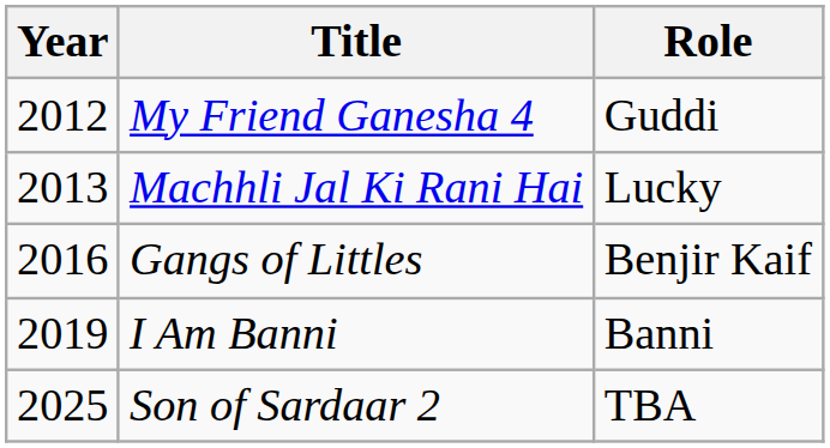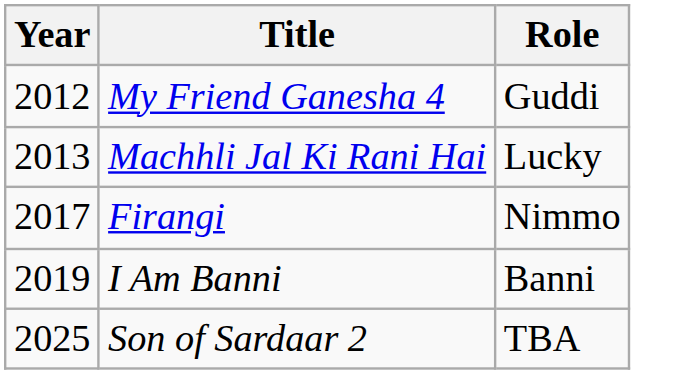 <table class="wikitable sortable plainrowheaders">
 <tr style="text-align:center;">
 <th scope="col">Year</th>
 <th scope="col">Title</th>
 <th scope="col">Role</th>
 </tr>
 <tr>
 <td>2012</td>
 <td><em><a href='#'>My Friend Ganesha 4</a></em></td>
 <td>Guddi</td>
 </tr>
 <tr>
 <td>2013</td>
 <td><em><a href='#'>Machhli Jal Ki Rani Hai</a></em></td>
 <td>Lucky</td>
 </tr>
 <tr>
-<td>2016</td>
-<td><em>Gangs of Littles</em></td>
-<td>Benjir Kaif</td>
+<td>2017</td>
+<td><em><a href='#'>Firangi</a></em></td>
+<td>Nimmo</td>
 </tr>
 <tr>
 <td>2019</td>
 <td><em>I Am Banni</em></td>
 <td>Banni</td>
 </tr>
 <tr>
 <td>2025</td>
 <td><em>Son of Sardaar 2</em></td>
 <td>TBA</td>
 </tr>
 </table>
